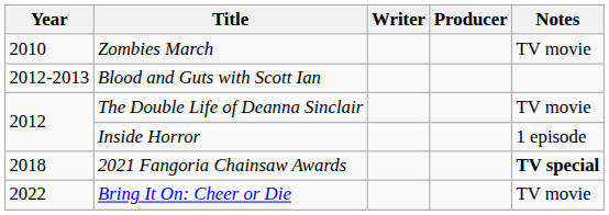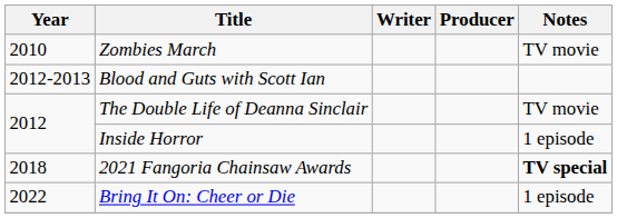 <table class="wikitable">
 <tr>
 <th>Year</th>
 <th>Title</th>
 <th>Writer</th>
 <th>Producer</th>
 <th>Notes</th>
 </tr>
 <tr>
 <td>2010</td>
 <td><em>Zombies March</em></td>
 <td></td>
 <td></td>
 <td>TV movie</td>
 </tr>
 <tr>
 <td>2012-2013</td>
 <td><em>Blood and Guts with Scott Ian</em></td>
 <td></td>
 <td></td>
 <td></td>
 </tr>
 <tr>
 <td rowspan=2>2012</td>
 <td><em>The Double Life of Deanna Sinclair</em></td>
 <td></td>
 <td></td>
 <td>TV movie</td>
 </tr>
 <tr>
 <td><em>Inside Horror</em></td>
 <td></td>
 <td></td>
 <td>1 episode</td>
 </tr>
 <tr>
 <td>2018</td>
 <td><em>2021 Fangoria Chainsaw Awards</em></td>
 <td></td>
 <td></td>
 <td><strong>TV special</strong></td>
 </tr>
 <tr>
 <td>2022</td>
 <td><em><a href='#'>Bring It On: Cheer or Die</a></em></td>
 <td></td>
 <td></td>
-<td>TV movie</td>
+<td>1 episode</td>
 </tr>
 <tr>
 </tr>
 </table>
